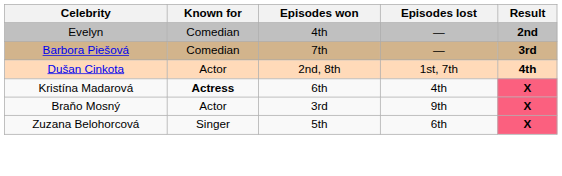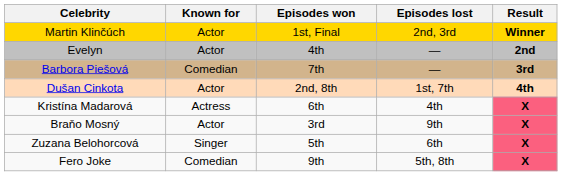 <table class="wikitable"; style="width:60%; text-align:center;">
 <tr>
 <th>Celebrity</th>
 <th>Known for</th>
 <th>Episodes won</th>
 <th>Episodes lost</th>
 <th>Result</th>
 </tr>
+<tr bgcolor=gold>
+<td>Martin Klinčúch</td>
+<td>Actor</td>
+<td>1st, Final</td>
+<td>2nd, 3rd</td>
+<td><strong>Winner</strong></td>
+</tr>
 <tr bgcolor=silver>
 <td>Evelyn</td>
-<td>Comedian</td>
+<td>Actor</td>
 <td>4th</td>
 <td>—</td>
 <td><strong>2nd</strong></td>
 </tr>
 <tr bgcolor=tan>
 <td><a href='#'>Barbora Piešová</a></td>
 <td>Comedian</td>
 <td>7th</td>
 <td>—</td>
 <td><strong>3rd</strong></td>
 </tr>
 <tr bgcolor=peachpuff>
 <td><a href='#'>Dušan Cinkota</a></td>
 <td>Actor</td>
 <td>2nd, 8th</td>
 <td>1st, 7th</td>
 <td><strong>4th</strong></td>
 </tr>
 <tr>
 <td>Kristína Madarová</td>
-<td><strong>Actress</strong></td>
+<td>Actress</td>
 <td>6th</td>
 <td>4th</td>
 <td bgcolor="#FB607F"><strong>X</strong></td>
 </tr>
 <tr>
 <td>Braňo Mosný</td>
 <td>Actor</td>
 <td>3rd</td>
 <td>9th</td>
 <td bgcolor="#FB607F"><strong>X</strong></td>
 </tr>
 <tr>
 <td>Zuzana Belohorcová</td>
 <td>Singer</td>
 <td>5th</td>
 <td>6th</td>
 <td bgcolor="#FB607F"><strong>X</strong></td>
 </tr>
+<tr>
+<td>Fero Joke</td>
+<td>Comedian</td>
+<td>9th</td>
+<td>5th, 8th</td>
+<td bgcolor="#FB607F"><strong>X</strong></td>
+</tr>
 </table>
